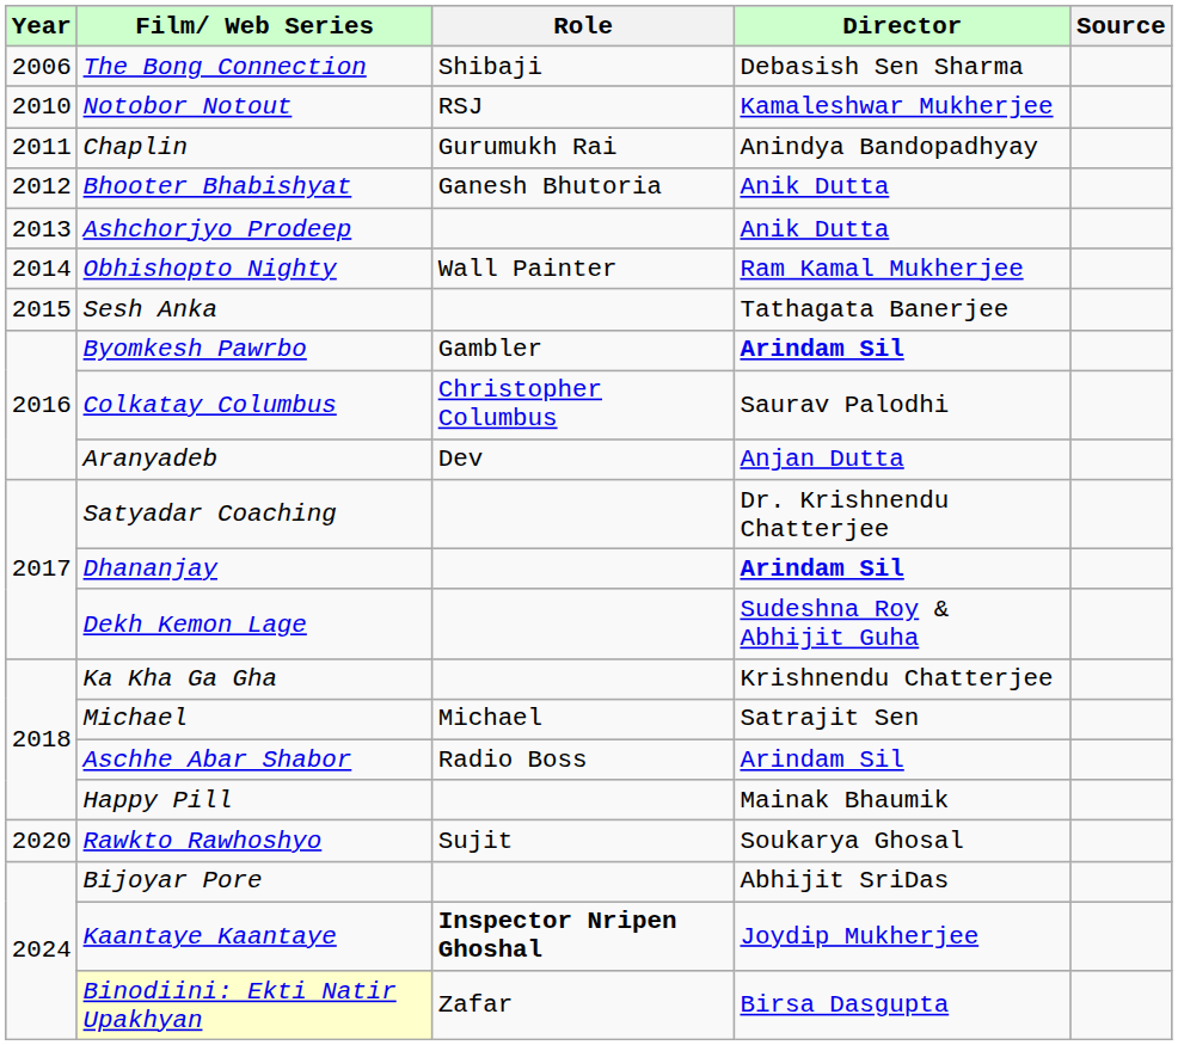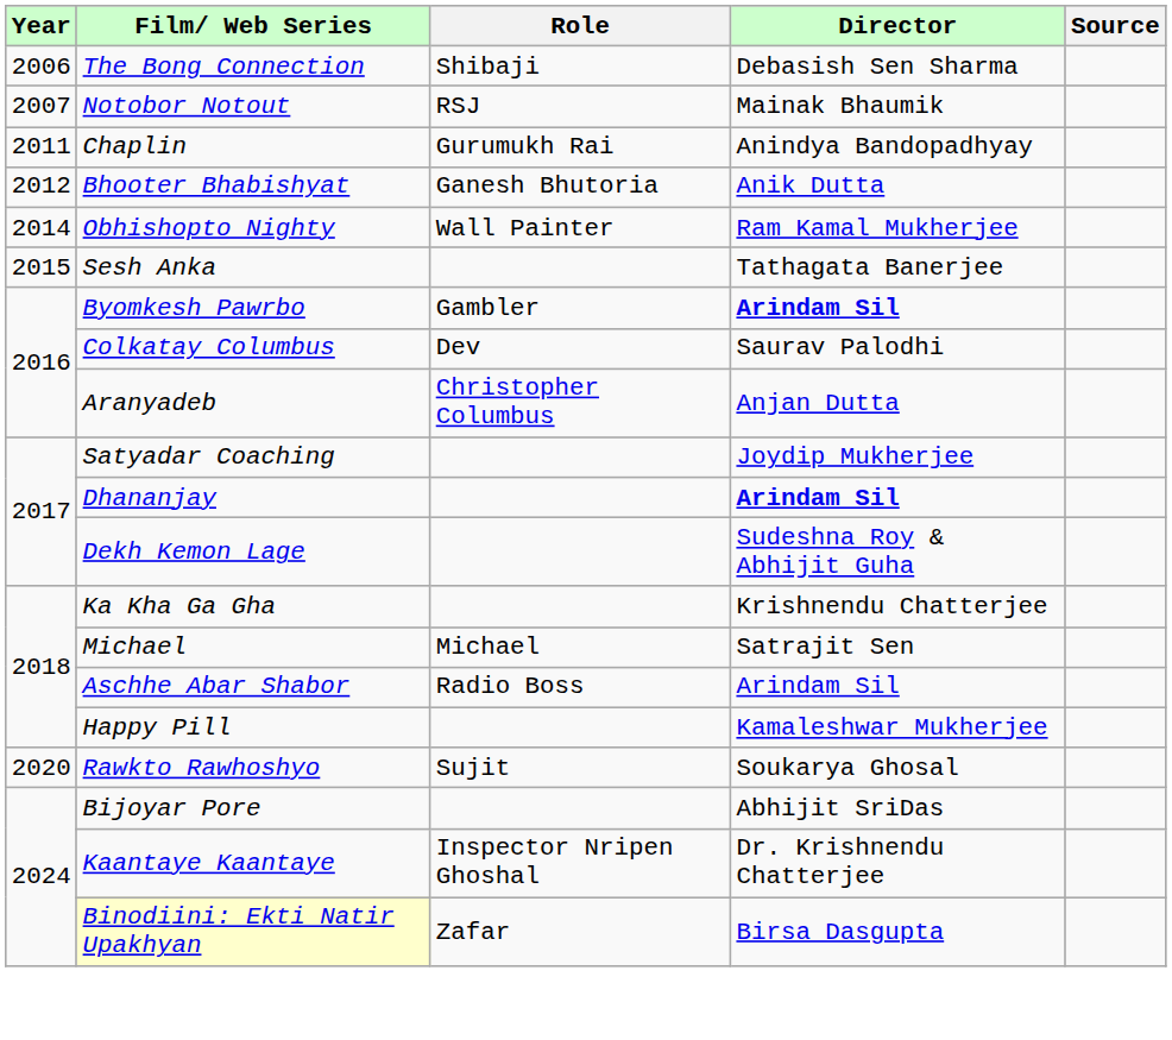 <table class="wikitable">
 <tr>
 <th style="background:#cfc; text-align:center;"><strong>Year</strong></th>
 <th style="background:#cfc; text-align:center;"><strong>Film/ Web Series</strong></th>
 <th>Role</th>
 <th style="background:#cfc; text-align:center;">Director</th>
 <th>Source</th>
 </tr>
 <tr>
 <td>2006</td>
 <td><em><a href='#'>The Bong Connection</a></em></td>
 <td>Shibaji</td>
 <td>Debasish Sen Sharma</td>
 <td></td>
 </tr>
 <tr>
-<td>2010</td>
+<td>2007</td>
 <td><em><a href='#'>Notobor Notout</a></em></td>
 <td>RSJ</td>
-<td><a href='#'>Kamaleshwar Mukherjee</a></td>
+<td>Mainak Bhaumik</td>
 <td></td>
 </tr>
 <tr>
 <td>2011</td>
 <td><em>Chaplin</em></td>
 <td>Gurumukh Rai</td>
 <td>Anindya Bandopadhyay</td>
 <td></td>
 </tr>
 <tr>
 <td>2012</td>
 <td><em><a href='#'>Bhooter Bhabishyat</a></em></td>
 <td>Ganesh Bhutoria</td>
-<td><a href='#'>Anik Dutta</a></td>
-<td></td>
-</tr>
-<tr>
-<td>2013</td>
-<td><em><a href='#'>Ashchorjyo Prodeep</a></em></td>
-<td></td>
 <td><a href='#'>Anik Dutta</a></td>
 <td></td>
 </tr>
 <tr>
 <td>2014</td>
 <td><em><a href='#'>Obhishopto Nighty</a></em></td>
 <td>Wall Painter</td>
 <td><a href='#'>Ram Kamal Mukherjee</a></td>
 <td></td>
 </tr>
 <tr>
 <td>2015</td>
 <td><em>Sesh Anka</em></td>
 <td></td>
 <td>Tathagata Banerjee</td>
 <td></td>
 </tr>
 <tr>
 <td rowspan="3">2016</td>
 <td><em><a href='#'>Byomkesh Pawrbo</a></em></td>
 <td>Gambler</td>
 <td><strong><a href='#'>Arindam Sil</a></strong></td>
 <td></td>
 </tr>
 <tr>
 <td><em><a href='#'>Colkatay Columbus</a></em></td>
-<td><a href='#'>Christopher Columbus</a></td>
+<td>Dev</td>
 <td>Saurav Palodhi</td>
 <td></td>
 </tr>
 <tr>
 <td><em>Aranyadeb</em></td>
-<td>Dev</td>
+<td><a href='#'>Christopher Columbus</a></td>
 <td><a href='#'>Anjan Dutta</a></td>
 <td></td>
 </tr>
 <tr>
 <td rowspan="3">2017</td>
 <td><em>Satyadar Coaching</em></td>
 <td></td>
-<td>Dr. Krishnendu Chatterjee</td>
+<td><a href='#'>Joydip Mukherjee</a></td>
 <td></td>
 </tr>
 <tr>
 <td><em><a href='#'>Dhananjay</a></em></td>
 <td></td>
 <td><strong><a href='#'>Arindam Sil</a></strong></td>
 <td></td>
 </tr>
 <tr>
 <td><em><a href='#'>Dekh Kemon Lage</a></em></td>
 <td></td>
 <td><a href='#'>Sudeshna Roy</a> & <a href='#'>Abhijit Guha</a></td>
 <td></td>
 </tr>
 <tr>
 <td rowspan="4">2018</td>
 <td><em>Ka Kha Ga Gha</em></td>
 <td></td>
 <td>Krishnendu Chatterjee</td>
 <td></td>
 </tr>
 <tr>
 <td><em>Michael</em></td>
 <td>Michael</td>
 <td>Satrajit Sen</td>
 <td></td>
 </tr>
 <tr>
 <td><em><a href='#'>Aschhe Abar Shabor</a></em></td>
 <td>Radio Boss</td>
 <td><a href='#'>Arindam Sil</a></td>
 <td></td>
 </tr>
 <tr>
 <td><em>Happy Pill</em></td>
 <td></td>
-<td>Mainak Bhaumik</td>
+<td><a href='#'>Kamaleshwar Mukherjee</a></td>
 <td></td>
 </tr>
 <tr>
 <td>2020</td>
 <td><em><a href='#'>Rawkto Rawhoshyo</a></em></td>
 <td>Sujit</td>
 <td>Soukarya Ghosal</td>
 <td></td>
 </tr>
 <tr>
 <td rowspan="3">2024</td>
 <td><em>Bijoyar Pore</em></td>
 <td></td>
 <td>Abhijit SriDas</td>
 <td></td>
 </tr>
 <tr>
 <td><em><a href='#'>Kaantaye Kaantaye</a></em></td>
-<td><strong>Inspector Nripen Ghoshal</strong></td>
-<td><a href='#'>Joydip Mukherjee</a></td>
+<td>Inspector Nripen Ghoshal</td>
+<td>Dr. Krishnendu Chatterjee</td>
 <td></td>
 </tr>
 <tr>
 <td style="background:#ffc;"><em><a href='#'>Binodiini: Ekti Natir Upakhyan</a></em></td>
 <td>Zafar</td>
 <td><a href='#'>Birsa Dasgupta</a></td>
 <td></td>
 </tr>
 </table>
